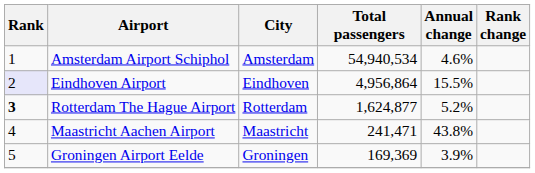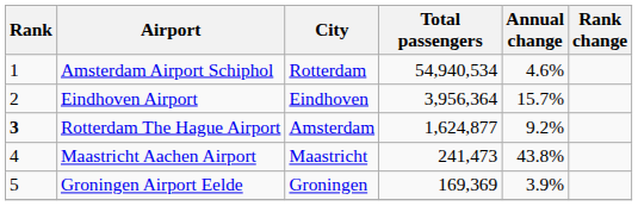 <table class="wikitable">
 <tr>
 <th>Rank</th>
 <th>Airport</th>
 <th>City</th>
 <th style="width:100px">Total<br>passengers</th>
 <th>Annual<br>change</th>
 <th>Rank<br>change</th>
 </tr>
 <tr>
 <td>1</td>
 <td><a href='#'>Amsterdam Airport Schiphol</a></td>
-<td><a href='#'>Amsterdam</a></td>
+<td><a href='#'>Rotterdam</a></td>
 <td align="right">54,940,534</td>
 <td align="right">4.6%</td>
 <td align="center"></td>
 </tr>
 <tr>
-<td style="background: lavender;">2</td>
+<td>2</td>
 <td><a href='#'>Eindhoven Airport</a></td>
 <td><a href='#'>Eindhoven</a></td>
-<td align="right">4,956,864</td>
-<td align="right">15.5%</td>
+<td align="right">3,956,364</td>
+<td align="right">15.7%</td>
 <td align="center"></td>
 </tr>
 <tr>
 <td><strong>3</strong></td>
 <td><a href='#'>Rotterdam The Hague Airport</a></td>
-<td><a href='#'>Rotterdam</a></td>
+<td><a href='#'>Amsterdam</a></td>
 <td align="right">1,624,877</td>
-<td align="right">5.2%</td>
+<td align="right">9.2%</td>
 <td align="center"></td>
 </tr>
 <tr>
 <td>4</td>
 <td><a href='#'>Maastricht Aachen Airport</a></td>
 <td><a href='#'>Maastricht</a></td>
-<td align="right">241,471</td>
+<td align="right">241,473</td>
 <td align="right">43.8%</td>
 <td align="center"></td>
 </tr>
 <tr>
 <td>5</td>
 <td><a href='#'>Groningen Airport Eelde</a></td>
 <td><a href='#'>Groningen</a></td>
 <td align="right">169,369</td>
 <td align="right">3.9%</td>
 <td align="center"></td>
 </tr>
 <tr>
 </tr>
 </table>
